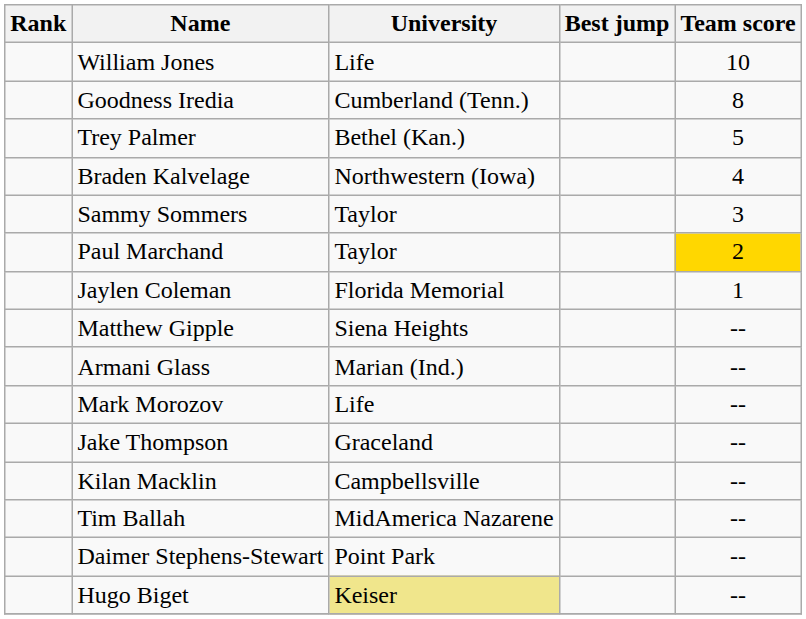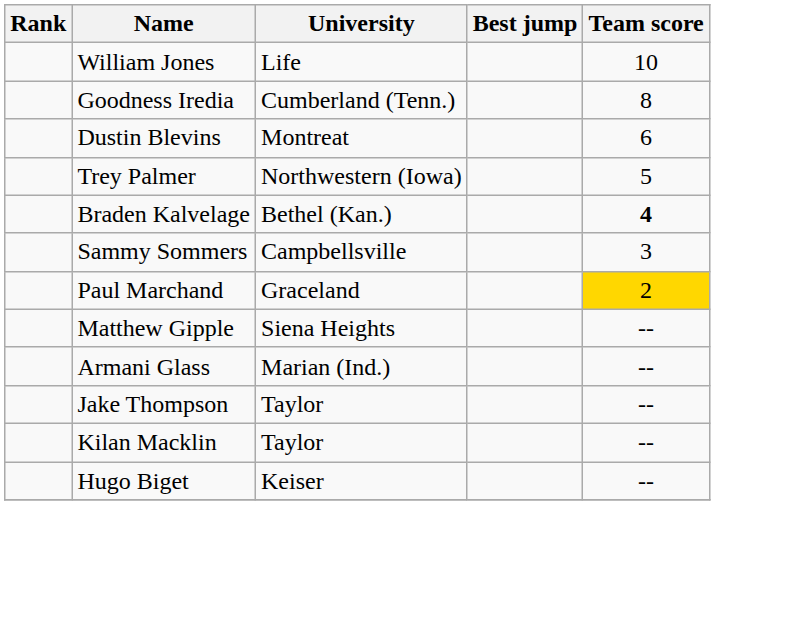 <table class="wikitable sortable" style="text-align:center">
 <tr>
 <th>Rank</th>
 <th>Name</th>
 <th>University</th>
 <th>Best jump</th>
 <th>Team score</th>
 </tr>
 <tr>
 <td></td>
 <td align=left>William Jones</td>
 <td align="left">Life</td>
 <td><strong></strong></td>
 <td>10</td>
 </tr>
 <tr>
 <td></td>
 <td align=left>Goodness Iredia</td>
 <td align="left">Cumberland (Tenn.)</td>
 <td><strong></strong></td>
 <td>8</td>
 </tr>
 <tr>
 <td></td>
+<td align=left>Dustin Blevins</td>
+<td align="left">Montreat</td>
+<td><strong></strong></td>
+<td>6</td>
+</tr>
+<tr>
+<td></td>
 <td align=left>Trey Palmer</td>
-<td align="left">Bethel (Kan.)</td>
+<td align="left">Northwestern (Iowa)</td>
 <td><strong></strong></td>
 <td>5</td>
 </tr>
 <tr>
 <td></td>
 <td align=left>Braden Kalvelage</td>
-<td align="left">Northwestern (Iowa)</td>
+<td align="left">Bethel (Kan.)</td>
 <td><strong></strong></td>
-<td>4</td>
+<td><strong>4</strong></td>
 </tr>
 <tr>
 <td></td>
 <td align=left>Sammy Sommers</td>
-<td align="left">Taylor</td>
+<td align="left">Campbellsville</td>
 <td><strong></strong></td>
 <td>3</td>
 </tr>
 <tr>
 <td></td>
 <td align=left>Paul Marchand</td>
-<td align="left">Taylor</td>
+<td align="left">Graceland</td>
 <td><strong></strong></td>
 <td style="background: gold;">2</td>
-</tr>
-<tr>
-<td></td>
-<td align=left>Jaylen Coleman</td>
-<td align="left">Florida Memorial</td>
-<td><strong></strong></td>
-<td>1</td>
 </tr>
 <tr>
 <td></td>
 <td align=left>Matthew Gipple</td>
 <td align="left">Siena Heights</td>
 <td><strong></strong></td>
 <td>--</td>
 </tr>
 <tr>
 <td></td>
 <td align=left>Armani Glass</td>
 <td align="left">Marian (Ind.)</td>
 <td><strong></strong></td>
 <td>--</td>
 </tr>
 <tr>
 <td></td>
-<td align=left>Mark Morozov</td>
-<td align="left">Life</td>
-<td><strong></strong></td>
-<td>--</td>
-</tr>
-<tr>
-<td></td>
 <td align=left>Jake Thompson</td>
-<td align="left">Graceland</td>
+<td align="left">Taylor</td>
 <td><strong></strong></td>
 <td>--</td>
 </tr>
 <tr>
 <td></td>
 <td align=left>Kilan Macklin</td>
-<td align="left">Campbellsville</td>
-<td><strong></strong></td>
-<td>--</td>
-</tr>
-<tr>
-<td></td>
-<td align=left>Tim Ballah</td>
-<td align="left">MidAmerica Nazarene</td>
-<td><strong></strong></td>
-<td>--</td>
-</tr>
-<tr>
-<td></td>
-<td align=left>Daimer Stephens-Stewart</td>
-<td align="left">Point Park</td>
+<td align="left">Taylor</td>
 <td><strong></strong></td>
 <td>--</td>
 </tr>
 <tr>
 <td></td>
 <td align=left>Hugo Biget</td>
-<td align="left" style="background: khaki;">Keiser</td>
+<td align="left">Keiser</td>
 <td><strong></strong></td>
 <td>--</td>
 </tr>
 <tr>
 </tr>
 </table>
